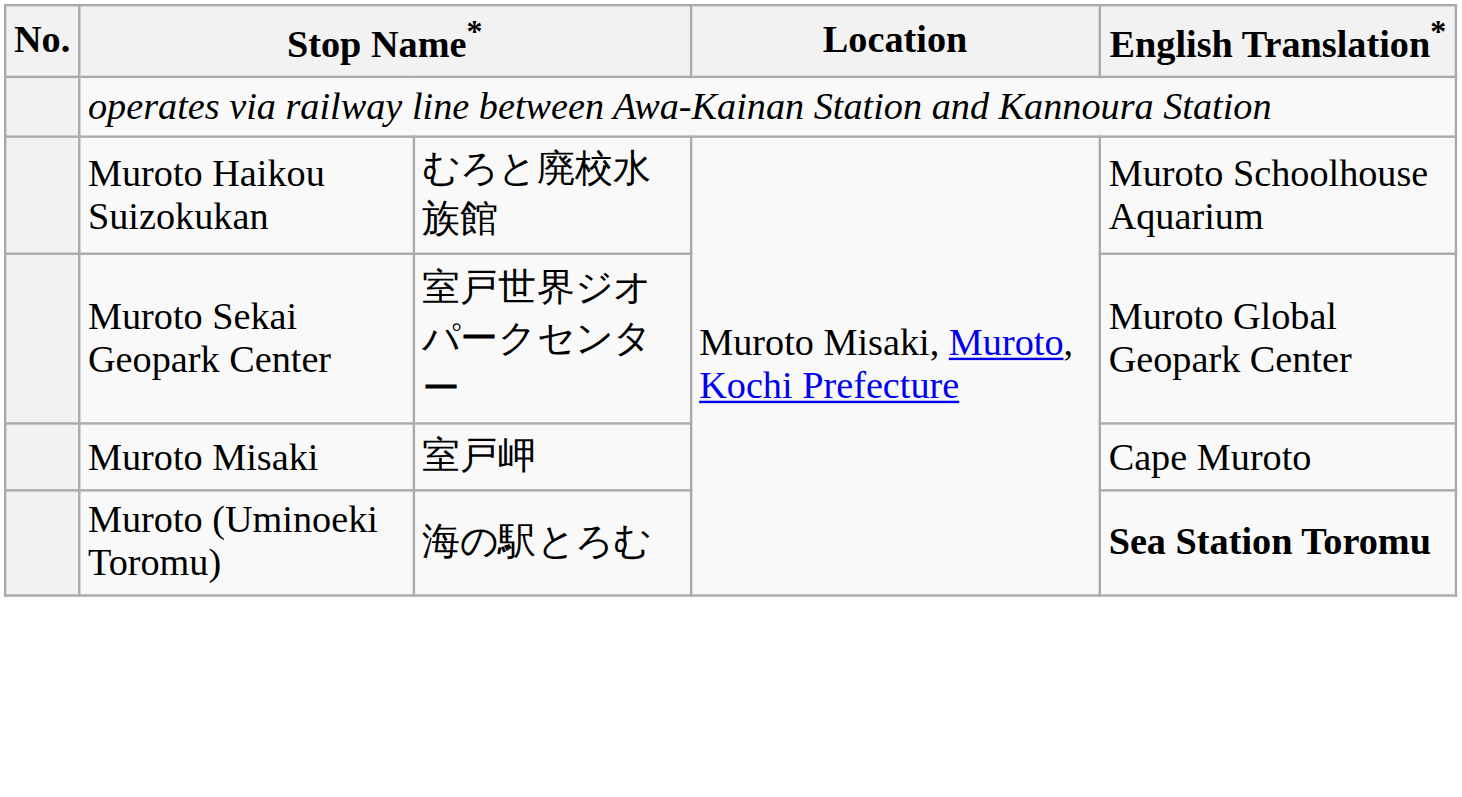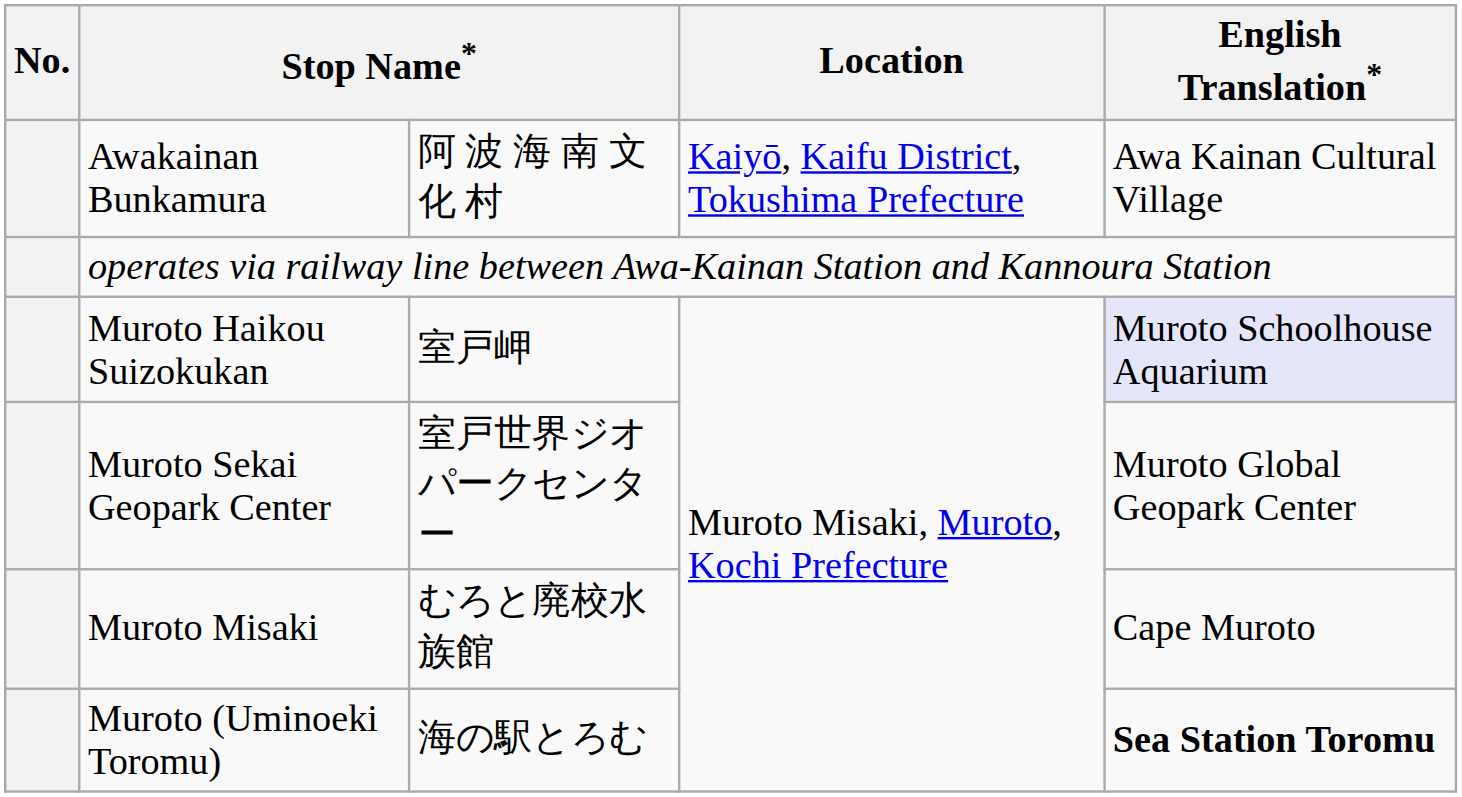 <table class="wikitable" rules="all">
 <tr>
 <th>No.</th>
 <th colspan="2">Stop Name<sup>*</sup></th>
 <th>Location</th>
 <th>English Translation<sup>*</sup></th>
 </tr>
 <tr>
 <th></th>
+<td>Awakainan Bunkamura</td>
+<td>阿 波 海 南 文 化 村</td>
+<td rowspan="1"><a href='#'>Kaiyō</a>, <a href='#'>Kaifu District</a>, <a href='#'>Tokushima Prefecture</a></td>
+<td>Awa Kainan Cultural Village</td>
+</tr>
+<tr>
+<th></th>
 <td colspan="4"><em>operates via railway line between Awa-Kainan Station and Kannoura Station</em></td>
 </tr>
 <tr>
 <th></th>
 <td>Muroto Haikou Suizokukan</td>
-<td>むろと廃校水族館</td>
+<td>室戸岬</td>
 <td rowspan="4">Muroto Misaki, <a href='#'>Muroto</a>, <a href='#'>Kochi Prefecture</a></td>
-<td>Muroto Schoolhouse Aquarium</td>
+<td style="background: lavender;">Muroto Schoolhouse Aquarium</td>
 </tr>
 <tr>
 <th></th>
 <td>Muroto Sekai Geopark Center</td>
 <td>室戸世界ジオパークセンター</td>
 <td>Muroto Global Geopark Center</td>
 </tr>
 <tr>
 <th></th>
 <td>Muroto Misaki</td>
-<td>室戸岬</td>
+<td>むろと廃校水族館</td>
 <td>Cape Muroto</td>
 </tr>
 <tr>
 <th></th>
 <td>Muroto (Uminoeki Toromu)</td>
 <td>海の駅とろむ</td>
 <td><strong>Sea Station Toromu</strong></td>
 </tr>
 </table>
